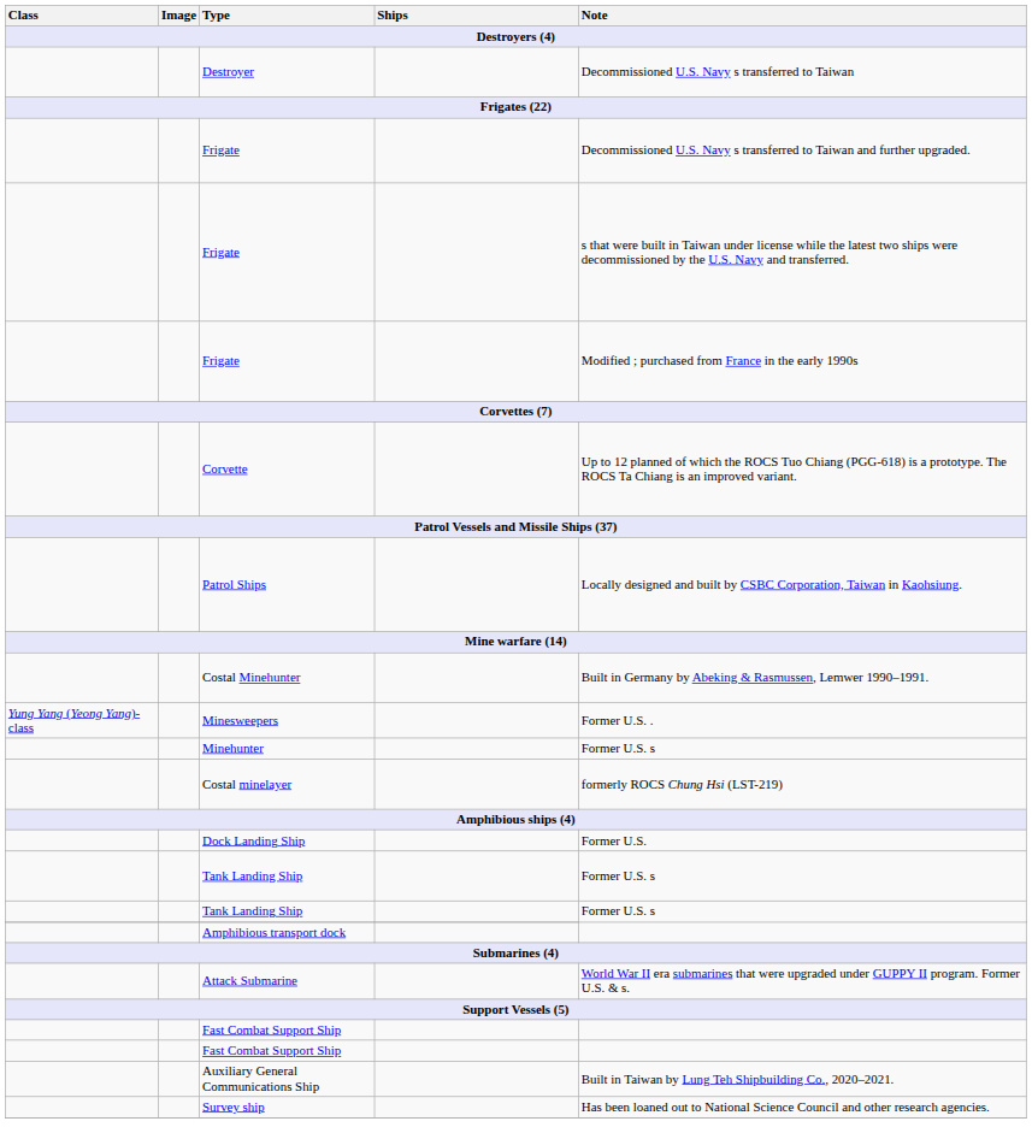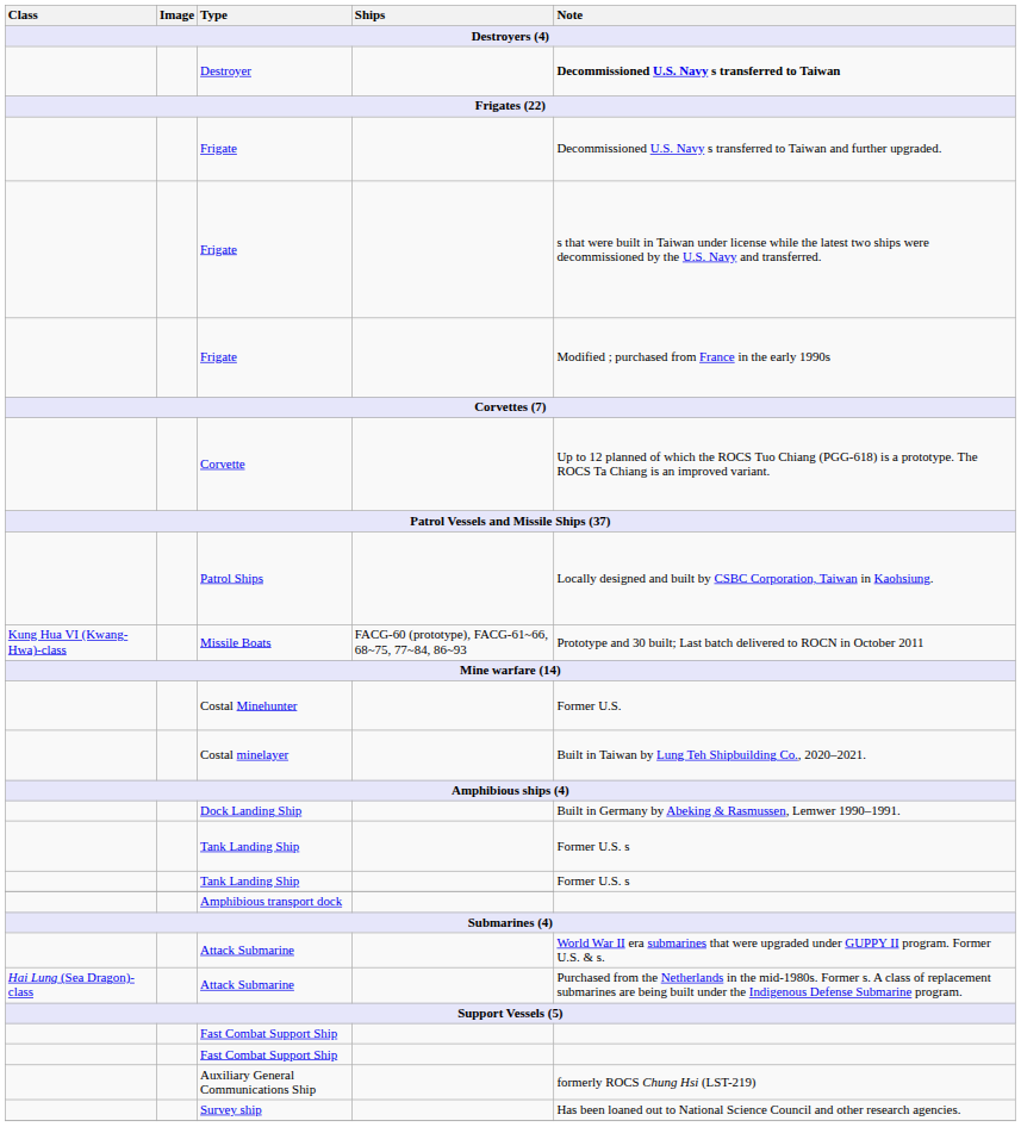 <table class="wikitable">
 <tr>
 <th style="text-align:left; width:15%;">Class</th>
 <th style="text-align:left;">Image</th>
 <th style="text-align:left;">Type</th>
 <th style="text-align:left; width:20%;">Ships</th>
 <th style="text-align:left;">Note</th>
 </tr>
 <tr>
 <th colspan="5" style="background: lavender;">Destroyers (4)</th>
 </tr>
 <tr>
 <td></td>
 <td></td>
 <td><a href='#'>Destroyer</a></td>
 <td><br><br><br></td>
-<td>Decommissioned <a href='#'>U.S. Navy</a> s transferred to Taiwan</td>
+<td><strong>Decommissioned <a href='#'>U.S. Navy</a> s transferred to Taiwan</strong></td>
 </tr>
 <tr>
 <th colspan="5" style="background: lavender;">Frigates (22)</th>
 </tr>
 <tr>
 <td></td>
 <td></td>
 <td><a href='#'>Frigate</a></td>
 <td><br><br><br><br></td>
 <td>Decommissioned <a href='#'>U.S. Navy</a> s transferred to Taiwan and further upgraded.</td>
 </tr>
 <tr>
 <td></td>
 <td></td>
 <td><a href='#'>Frigate</a></td>
 <td><br><br><br><br><br><br><br><br><br></td>
 <td>s that were built in Taiwan under license while the latest two ships were decommissioned by the <a href='#'>U.S. Navy</a> and transferred.</td>
 </tr>
 <tr>
 <td></td>
 <td></td>
 <td><a href='#'>Frigate</a></td>
 <td><br><br><br><br><br></td>
 <td>Modified ; purchased from <a href='#'>France</a> in the early 1990s</td>
 </tr>
 <tr>
 <th colspan="5" style="background: lavender;">Corvettes (7)</th>
 </tr>
 <tr>
 <td></td>
 <td></td>
 <td><a href='#'>Corvette</a></td>
 <td><br><br><br><br><br><br></td>
 <td>Up to 12 planned of which the ROCS Tuo Chiang (PGG-618) is a prototype. The ROCS Ta Chiang is an improved variant.</td>
 </tr>
 <tr>
 <th colspan="5" style="background: lavender;">Patrol Vessels and Missile Ships (37)</th>
 </tr>
 <tr>
 <td></td>
 <td></td>
 <td><a href='#'>Patrol Ships</a></td>
 <td><br><br><br><br><br><br></td>
 <td>Locally designed and built by <a href='#'>CSBC Corporation, Taiwan</a> in <a href='#'>Kaohsiung</a>.</td>
 </tr>
 <tr>
+<td><a href='#'>Kung Hua VI (Kwang-Hwa)-class</a></td>
+<td></td>
+<td><a href='#'>Missile Boats</a><br></td>
+<td>FACG-60 (prototype), FACG-61~66, 68~75, 77~84, 86~93</td>
+<td>Prototype and 30 built; Last batch delivered to ROCN in October 2011</td>
+</tr>
+<tr>
 <th colspan="5" style="background: lavender;">Mine warfare (14)</th>
 </tr>
 <tr>
 <td></td>
 <td></td>
 <td>Costal <a href='#'>Minehunter</a></td>
 <td><br><br><br></td>
-<td>Built in Germany by <a href='#'>Abeking & Rasmussen</a>, Lemwer 1990–1991.</td>
-</tr>
-<tr>
-<td><a href='#'><em>Yung Yang</em> (<em>Yeong Yang</em>)-class</a></td>
-<td></td>
-<td><a href='#'>Minesweepers</a></td>
-<td></td>
-<td>Former U.S. .</td>
-</tr>
-<tr>
-<td></td>
-<td></td>
-<td><a href='#'>Minehunter</a></td>
-<td><br></td>
-<td>Former U.S. s</td>
+<td>Former U.S. </td>
 </tr>
 <tr>
 <td></td>
 <td></td>
 <td>Costal <a href='#'>minelayer</a></td>
 <td><br><br><br></td>
-<td>formerly ROCS <em>Chung Hsi</em> (LST-219)</td>
+<td>Built in Taiwan by <a href='#'>Lung Teh Shipbuilding Co.</a>, 2020–2021.</td>
 </tr>
 <tr>
 <th colspan="5" style="background: lavender;">Amphibious ships (4)</th>
 </tr>
 <tr>
 <td></td>
 <td></td>
 <td><a href='#'>Dock Landing Ship</a></td>
 <td></td>
-<td>Former U.S. </td>
+<td>Built in Germany by <a href='#'>Abeking & Rasmussen</a>, Lemwer 1990–1991.</td>
 </tr>
 <tr>
 <td></td>
 <td></td>
 <td><a href='#'>Tank Landing Ship</a></td>
 <td><br><br><br></td>
 <td>Former U.S. s</td>
 </tr>
 <tr>
 <td></td>
 <td></td>
 <td><a href='#'>Tank Landing Ship</a></td>
 <td><br></td>
 <td>Former U.S. s</td>
 </tr>
 <tr>
 </tr>
 <tr>
 <td></td>
 <td></td>
 <td><a href='#'>Amphibious transport dock</a></td>
 <td></td>
 </tr>
 <tr>
 <th colspan="5" style="background: lavender;">Submarines (4)</th>
 </tr>
 <tr>
 <td></td>
 <td></td>
 <td><a href='#'>Attack Submarine</a></td>
 <td><br></td>
 <td><a href='#'>World War II</a> era <a href='#'>submarines</a> that were upgraded under <a href='#'>GUPPY II</a> program. Former U.S.  & s.</td>
 </tr>
 <tr>
+<td><a href='#'><em>Hai Lung</em> (Sea Dragon)-class</a></td>
+<td></td>
+<td><a href='#'>Attack Submarine</a></td>
+<td><br></td>
+<td>Purchased from the <a href='#'>Netherlands</a> in the mid-1980s. Former s. A class of replacement submarines are being built under the <a href='#'>Indigenous Defense Submarine</a> program.</td>
+</tr>
+<tr>
 <th colspan="5" style="background: lavender;">Support Vessels (5)</th>
 </tr>
 <tr>
 <td></td>
 <td></td>
 <td><a href='#'>Fast Combat Support Ship</a></td>
 <td></td>
 <td></td>
 </tr>
 <tr>
 <td></td>
 <td></td>
 <td><a href='#'>Fast Combat Support Ship</a></td>
 <td></td>
 <td></td>
 </tr>
 <tr>
 <td></td>
 <td></td>
 <td>Auxiliary General Communications Ship</td>
 <td></td>
-<td>Built in Taiwan by <a href='#'>Lung Teh Shipbuilding Co.</a>, 2020–2021.</td>
+<td>formerly ROCS <em>Chung Hsi</em> (LST-219)</td>
 </tr>
 <tr>
 <td></td>
 <td></td>
 <td><a href='#'>Survey ship</a></td>
 <td></td>
 <td>Has been loaned out to National Science Council and other research agencies.</td>
 </tr>
 <tr>
 </tr>
 </table>
